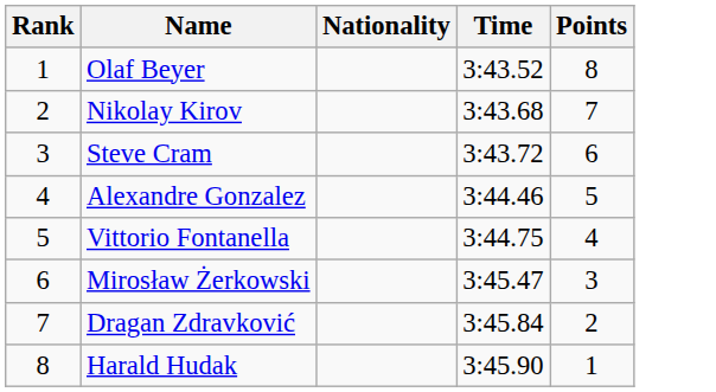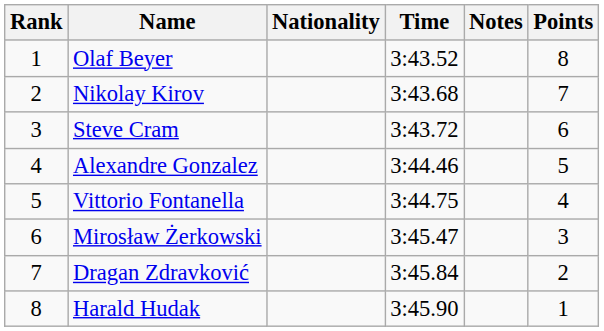 <table class="wikitable sortable" style="text-align:center">
 <tr>
 <th>Rank</th>
 <th>Name</th>
 <th>Nationality</th>
 <th>Time</th>
+<th>Notes</th>
 <th>Points</th>
 </tr>
 <tr>
 <td>1</td>
 <td align=left><a href='#'>Olaf Beyer</a></td>
 <td align=left></td>
 <td>3:43.52</td>
+<td></td>
 <td>8</td>
 </tr>
 <tr>
 <td>2</td>
 <td align=left><a href='#'>Nikolay Kirov</a></td>
 <td align=left></td>
 <td>3:43.68</td>
+<td></td>
 <td>7</td>
 </tr>
 <tr>
 <td>3</td>
 <td align=left><a href='#'>Steve Cram</a></td>
 <td align=left></td>
 <td>3:43.72</td>
+<td></td>
 <td>6</td>
 </tr>
 <tr>
 <td>4</td>
 <td align=left><a href='#'>Alexandre Gonzalez</a></td>
 <td align=left></td>
 <td>3:44.46</td>
+<td></td>
 <td>5</td>
 </tr>
 <tr>
 <td>5</td>
 <td align=left><a href='#'>Vittorio Fontanella</a></td>
 <td align=left></td>
 <td>3:44.75</td>
+<td></td>
 <td>4</td>
 </tr>
 <tr>
 <td>6</td>
 <td align=left><a href='#'>Mirosław Żerkowski</a></td>
 <td align=left></td>
 <td>3:45.47</td>
+<td></td>
 <td>3</td>
 </tr>
 <tr>
 <td>7</td>
 <td align=left><a href='#'>Dragan Zdravković</a></td>
 <td align=left></td>
 <td>3:45.84</td>
+<td></td>
 <td>2</td>
 </tr>
 <tr>
 <td>8</td>
 <td align=left><a href='#'>Harald Hudak</a></td>
 <td align=left></td>
 <td>3:45.90</td>
+<td></td>
 <td>1</td>
 </tr>
 </table>
